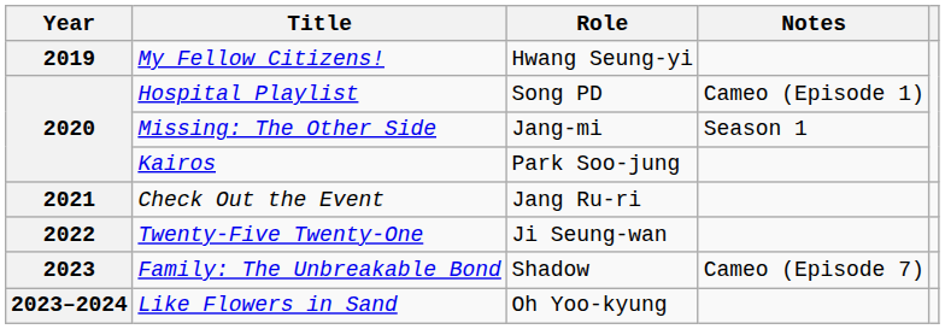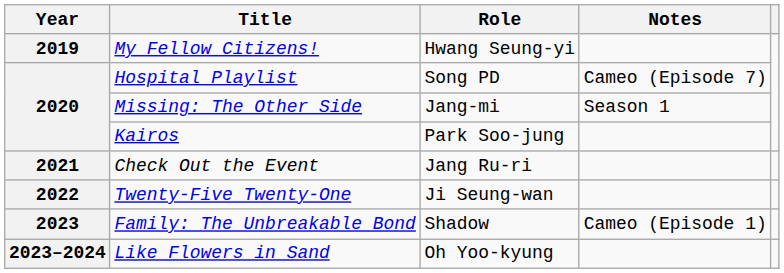 <table class="wikitable sortable plainrowheaders">
 <tr>
 <th scope="col">Year</th>
 <th scope="col">Title</th>
 <th scope="col">Role</th>
 <th scope="col">Notes</th>
 <th scope="col" class="unsortable"></th>
 </tr>
 <tr>
 <th scope="row">2019</th>
 <td><em><a href='#'>My Fellow Citizens!</a></em></td>
 <td>Hwang Seung-yi</td>
 <td></td>
 <td rowspan="4" style="text-align:center"></td>
 </tr>
 <tr>
 <th rowspan="3" scope="row">2020</th>
 <td><em><a href='#'>Hospital Playlist</a></em></td>
 <td>Song PD</td>
-<td>Cameo (Episode 1)</td>
+<td>Cameo (Episode 7)</td>
 </tr>
 <tr>
 <td><em><a href='#'>Missing: The Other Side</a></em></td>
 <td>Jang-mi</td>
 <td>Season 1</td>
 </tr>
 <tr>
 <td><em><a href='#'>Kairos</a></em></td>
 <td>Park Soo-jung</td>
 <td></td>
 </tr>
 <tr>
 <th scope="row">2021</th>
 <td><em> Check Out the Event</em></td>
 <td>Jang Ru-ri</td>
 <td></td>
 <td style="text-align:center"></td>
 </tr>
 <tr>
 <th scope="row">2022</th>
 <td><em><a href='#'>Twenty-Five Twenty-One</a></em></td>
 <td>Ji Seung-wan</td>
 <td></td>
 <td style="text-align:center"></td>
 </tr>
 <tr>
 <th rowspan="1" scope="row">2023</th>
 <td><em><a href='#'>Family: The Unbreakable Bond</a></em></td>
 <td>Shadow</td>
-<td>Cameo (Episode 7)</td>
+<td>Cameo (Episode 1)</td>
 <td style="text-align:center"></td>
 </tr>
 <tr>
 <th scope="row">2023–2024</th>
 <td><em><a href='#'>Like Flowers in Sand</a></em></td>
 <td>Oh Yoo-kyung</td>
 <td></td>
 <td style="text-align:center"></td>
 </tr>
 </table>
